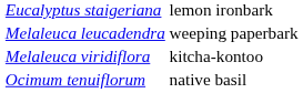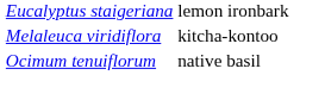 <table>
 <tr>
 <td><em><a href='#'>Eucalyptus staigeriana</a></em></td>
 <td>lemon ironbark</td>
-</tr>
-<tr>
-<td><em><a href='#'>Melaleuca leucadendra</a></em></td>
-<td>weeping paperbark</td>
 </tr>
 <tr>
 <td><em><a href='#'>Melaleuca viridiflora</a></em></td>
 <td>kitcha-kontoo</td>
 </tr>
 <tr>
 <td><em><a href='#'>Ocimum tenuiflorum</a></em></td>
 <td>native basil</td>
 </tr>
 </table>
